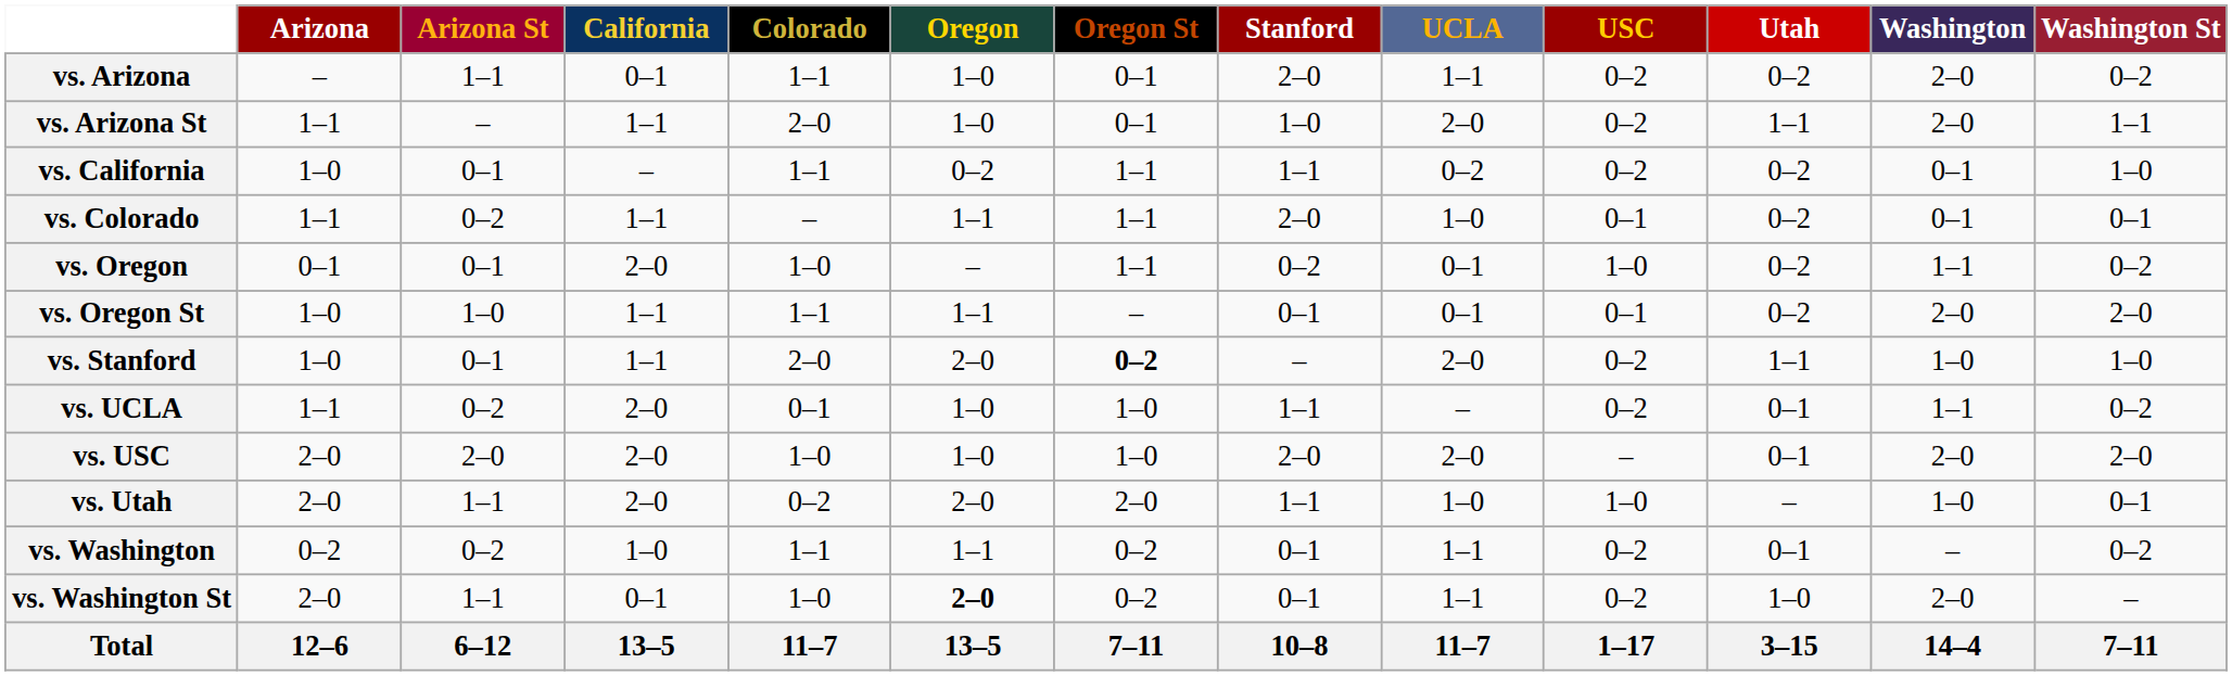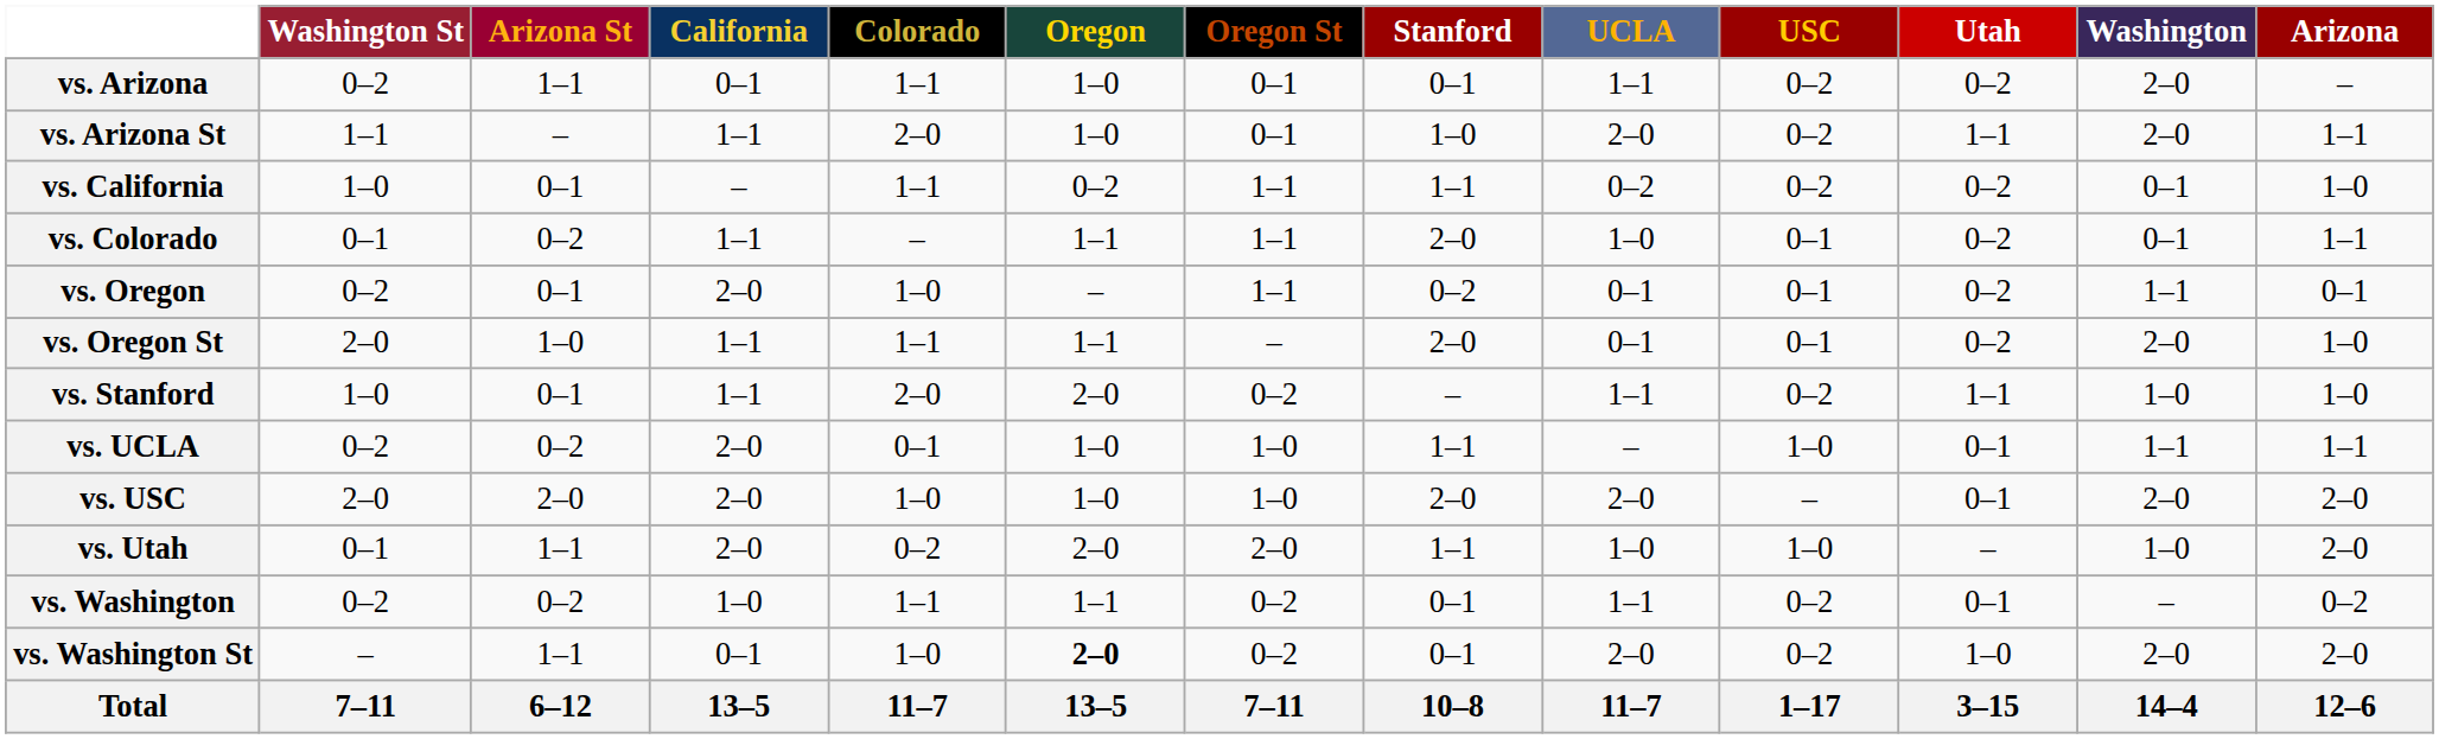 <table class="wikitable" style="white-space:nowrap;font-size:90%;">
 <tr>
 <th colspan=1 style="background:white; border-top-style:hidden; border-left-style:hidden;"   width=75> </th>
-<th style="background:#990000; color:#FFFFFF;"  width=75>Arizona</th>
+<th style="background:#981e32; color:#FFFFFF;"  width=75>Washington St</th>
 <th style="background:#990033; color:#FFB310;"  width=75>Arizona St</th>
 <th style="background:#093161; color:#f5d130;"  width=75>California</th>
 <th style="background:#000000; color:#CFB53B;"  width=75>Colorado</th>
 <th style="background:#18453b; color:#FFD700;"  width=75>Oregon</th>
 <th style="background:#000000; color:#C34500;"  width=75>Oregon St</th>
 <th style="background:#990000; color:#FFFFFF;"  width=75>Stanford</th>
 <th style="background:#536895; color:#FFB300;"  width=75>UCLA</th>
 <th style="background:#990000; color:#FFCC00;"  width=75>USC</th>
 <th style="background:#CC0000; color:#FFFFFF;"  width=75>Utah</th>
 <th style="background:#39275B; color:#FFFFFF;"  width=75>Washington</th>
-<th style="background:#981e32; color:#FFFFFF;"  width=75>Washington St</th>
+<th style="background:#990000; color:#FFFFFF;"  width=75>Arizona</th>
 </tr>
 <tr style="text-align:center;">
 <th>vs. Arizona</th>
-<td>–</td>
+<td>0–2</td>
 <td>1–1</td>
 <td>0–1</td>
 <td>1–1</td>
 <td>1–0</td>
 <td>0–1</td>
-<td>2–0</td>
+<td>0–1</td>
 <td>1–1</td>
 <td>0–2</td>
 <td>0–2</td>
 <td>2–0</td>
-<td>0–2</td>
+<td>–</td>
 </tr>
 <tr style="text-align:center;">
 <th>vs. Arizona St</th>
 <td>1–1</td>
 <td>–</td>
 <td>1–1</td>
 <td>2–0</td>
 <td>1–0</td>
 <td>0–1</td>
 <td>1–0</td>
 <td>2–0</td>
 <td>0–2</td>
 <td>1–1</td>
 <td>2–0</td>
 <td>1–1</td>
 </tr>
 <tr style="text-align:center;">
 <th>vs. California</th>
 <td>1–0</td>
 <td>0–1</td>
 <td>–</td>
 <td>1–1</td>
 <td>0–2</td>
 <td>1–1</td>
 <td>1–1</td>
 <td>0–2</td>
 <td>0–2</td>
 <td>0–2</td>
 <td>0–1</td>
 <td>1–0</td>
 </tr>
 <tr style="text-align:center;">
 <th>vs. Colorado</th>
-<td>1–1</td>
+<td>0–1</td>
 <td>0–2</td>
 <td>1–1</td>
 <td>–</td>
 <td>1–1</td>
 <td>1–1</td>
 <td>2–0</td>
 <td>1–0</td>
 <td>0–1</td>
 <td>0–2</td>
 <td>0–1</td>
-<td>0–1</td>
+<td>1–1</td>
 </tr>
 <tr style="text-align:center;">
 <th>vs. Oregon</th>
-<td>0–1</td>
+<td>0–2</td>
 <td>0–1</td>
 <td>2–0</td>
 <td>1–0</td>
 <td>–</td>
 <td>1–1</td>
 <td>0–2</td>
 <td>0–1</td>
-<td>1–0</td>
+<td>0–1</td>
 <td>0–2</td>
 <td>1–1</td>
-<td>0–2</td>
+<td>0–1</td>
 </tr>
 <tr style="text-align:center;">
 <th>vs. Oregon St</th>
-<td>1–0</td>
+<td>2–0</td>
 <td>1–0</td>
 <td>1–1</td>
 <td>1–1</td>
 <td>1–1</td>
 <td>–</td>
-<td>0–1</td>
+<td>2–0</td>
 <td>0–1</td>
 <td>0–1</td>
 <td>0–2</td>
 <td>2–0</td>
-<td>2–0</td>
+<td>1–0</td>
 </tr>
 <tr style="text-align:center;">
 <th>vs. Stanford</th>
 <td>1–0</td>
 <td>0–1</td>
 <td>1–1</td>
 <td>2–0</td>
 <td>2–0</td>
-<td><strong>0–2</strong></td>
+<td>0–2</td>
 <td>–</td>
-<td>2–0</td>
+<td>1–1</td>
 <td>0–2</td>
 <td>1–1</td>
 <td>1–0</td>
 <td>1–0</td>
 </tr>
 <tr style="text-align:center;">
 <th>vs. UCLA</th>
-<td>1–1</td>
+<td>0–2</td>
 <td>0–2</td>
 <td>2–0</td>
 <td>0–1</td>
 <td>1–0</td>
 <td>1–0</td>
 <td>1–1</td>
 <td>–</td>
-<td>0–2</td>
+<td>1–0</td>
 <td>0–1</td>
 <td>1–1</td>
-<td>0–2</td>
+<td>1–1</td>
 </tr>
 <tr style="text-align:center;">
 <th>vs. USC</th>
 <td>2–0</td>
 <td>2–0</td>
 <td>2–0</td>
 <td>1–0</td>
 <td>1–0</td>
 <td>1–0</td>
 <td>2–0</td>
 <td>2–0</td>
 <td>–</td>
 <td>0–1</td>
 <td>2–0</td>
 <td>2–0</td>
 </tr>
 <tr style="text-align:center;">
 <th>vs. Utah</th>
-<td>2–0</td>
+<td>0–1</td>
 <td>1–1</td>
 <td>2–0</td>
 <td>0–2</td>
 <td>2–0</td>
 <td>2–0</td>
 <td>1–1</td>
 <td>1–0</td>
 <td>1–0</td>
 <td>–</td>
 <td>1–0</td>
-<td>0–1</td>
+<td>2–0</td>
 </tr>
 <tr style="text-align:center;">
 <th>vs. Washington</th>
 <td>0–2</td>
 <td>0–2</td>
 <td>1–0</td>
 <td>1–1</td>
 <td>1–1</td>
 <td>0–2</td>
 <td>0–1</td>
 <td>1–1</td>
 <td>0–2</td>
 <td>0–1</td>
 <td>–</td>
 <td>0–2</td>
 </tr>
 <tr style="text-align:center;">
 <th>vs. Washington St</th>
-<td>2–0</td>
+<td>–<br></td>
 <td>1–1</td>
 <td>0–1</td>
 <td>1–0</td>
 <td><strong>2–0</strong></td>
 <td>0–2</td>
 <td>0–1</td>
-<td>1–1</td>
+<td>2–0</td>
 <td>0–2</td>
 <td>1–0</td>
 <td>2–0</td>
-<td>–<br></td>
+<td>2–0</td>
 </tr>
 <tr style="text-align:center;">
 <th>Total</th>
-<th>12–6</th>
+<th>7–11</th>
 <th>6–12</th>
 <th>13–5</th>
 <th>11–7</th>
 <th>13–5</th>
 <th>7–11</th>
 <th>10–8</th>
 <th>11–7</th>
 <th>1–17</th>
 <th>3–15</th>
 <th>14–4</th>
-<th>7–11</th>
+<th>12–6</th>
 </tr>
 </table>
